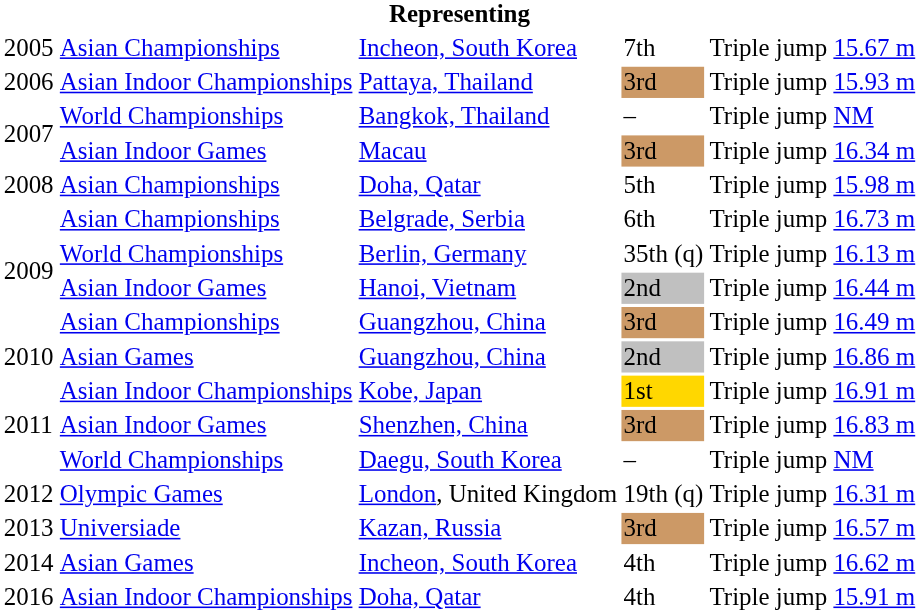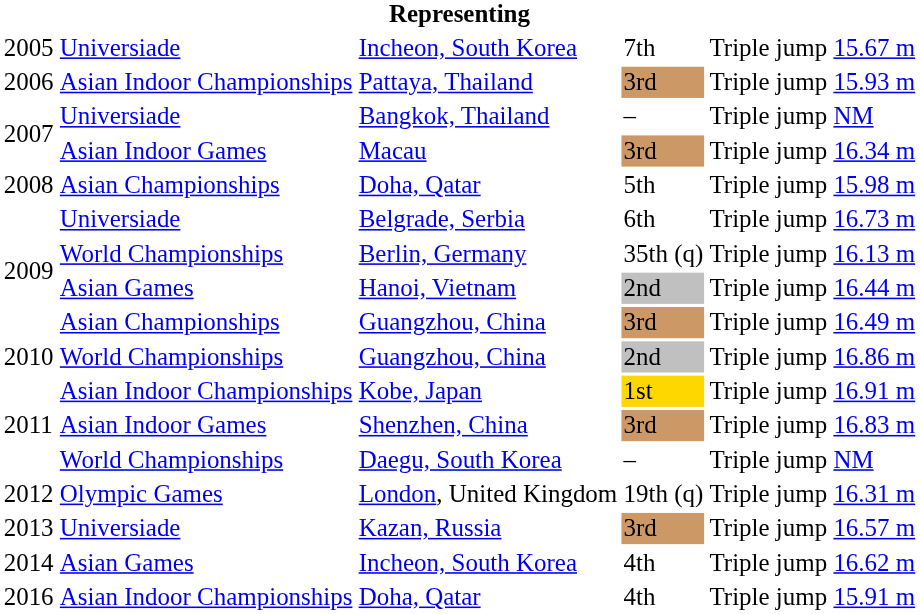 <table>
 <tr>
 <th colspan="6">Representing </th>
 </tr>
 <tr>
 <td>2005</td>
-<td><a href='#'>Asian Championships</a></td>
+<td><a href='#'>Universiade</a></td>
 <td><a href='#'>Incheon, South Korea</a></td>
 <td>7th</td>
 <td>Triple jump</td>
 <td><a href='#'>15.67 m</a></td>
 </tr>
 <tr>
 <td>2006</td>
 <td><a href='#'>Asian Indoor Championships</a></td>
 <td><a href='#'>Pattaya, Thailand</a></td>
 <td bgcolor=cc9966>3rd</td>
 <td>Triple jump</td>
 <td><a href='#'>15.93 m</a></td>
 </tr>
 <tr>
 <td rowspan=2>2007</td>
-<td><a href='#'>World Championships</a></td>
+<td><a href='#'>Universiade</a></td>
 <td><a href='#'>Bangkok, Thailand</a></td>
 <td>–</td>
 <td>Triple jump</td>
 <td><a href='#'>NM</a></td>
 </tr>
 <tr>
 <td><a href='#'>Asian Indoor Games</a></td>
 <td><a href='#'>Macau</a></td>
 <td bgcolor=cc9966>3rd</td>
 <td>Triple jump</td>
 <td><a href='#'>16.34 m</a></td>
 </tr>
 <tr>
 <td>2008</td>
 <td><a href='#'>Asian Championships</a></td>
 <td><a href='#'>Doha, Qatar</a></td>
 <td>5th</td>
 <td>Triple jump</td>
 <td><a href='#'>15.98 m</a></td>
 </tr>
 <tr>
 <td rowspan=4>2009</td>
-<td><a href='#'>Asian Championships</a></td>
+<td><a href='#'>Universiade</a></td>
 <td><a href='#'>Belgrade, Serbia</a></td>
 <td>6th</td>
 <td>Triple jump</td>
 <td><a href='#'>16.73 m</a></td>
 </tr>
 <tr>
 <td><a href='#'>World Championships</a></td>
 <td><a href='#'>Berlin, Germany</a></td>
 <td>35th (q)</td>
 <td>Triple jump</td>
 <td><a href='#'>16.13 m</a></td>
 </tr>
 <tr>
-<td><a href='#'>Asian Indoor Games</a></td>
+<td><a href='#'>Asian Games</a></td>
 <td><a href='#'>Hanoi, Vietnam</a></td>
 <td bgcolor=silver>2nd</td>
 <td>Triple jump</td>
 <td><a href='#'>16.44 m</a></td>
 </tr>
 <tr>
 <td><a href='#'>Asian Championships</a></td>
 <td><a href='#'>Guangzhou, China</a></td>
 <td bgcolor=cc9966>3rd</td>
 <td>Triple jump</td>
 <td><a href='#'>16.49 m</a></td>
 </tr>
 <tr>
 <td>2010</td>
-<td><a href='#'>Asian Games</a></td>
+<td><a href='#'>World Championships</a></td>
 <td><a href='#'>Guangzhou, China</a></td>
 <td bgcolor=silver>2nd</td>
 <td>Triple jump</td>
 <td><a href='#'>16.86 m</a></td>
 </tr>
 <tr>
 <td rowspan=3>2011</td>
 <td><a href='#'>Asian Indoor Championships</a></td>
 <td><a href='#'>Kobe, Japan</a></td>
 <td bgcolor=gold>1st</td>
 <td>Triple jump</td>
 <td><a href='#'>16.91 m</a></td>
 </tr>
 <tr>
 <td><a href='#'>Asian Indoor Games</a></td>
 <td><a href='#'>Shenzhen, China</a></td>
 <td bgcolor=cc9966>3rd</td>
 <td>Triple jump</td>
 <td><a href='#'>16.83 m</a></td>
 </tr>
 <tr>
 <td><a href='#'>World Championships</a></td>
 <td><a href='#'>Daegu, South Korea</a></td>
 <td>–</td>
 <td>Triple jump</td>
 <td><a href='#'>NM</a></td>
 </tr>
 <tr>
 <td>2012</td>
 <td><a href='#'>Olympic Games</a></td>
 <td><a href='#'>London</a>, United Kingdom</td>
 <td>19th (q)</td>
 <td>Triple jump</td>
 <td><a href='#'>16.31 m</a></td>
 </tr>
 <tr>
 <td>2013</td>
 <td><a href='#'>Universiade</a></td>
 <td><a href='#'>Kazan, Russia</a></td>
 <td bgcolor=cc9966>3rd</td>
 <td>Triple jump</td>
 <td><a href='#'>16.57 m</a></td>
 </tr>
 <tr>
 <td>2014</td>
 <td><a href='#'>Asian Games</a></td>
 <td><a href='#'>Incheon, South Korea</a></td>
 <td>4th</td>
 <td>Triple jump</td>
 <td><a href='#'>16.62 m</a></td>
 </tr>
 <tr>
 <td>2016</td>
 <td><a href='#'>Asian Indoor Championships</a></td>
 <td><a href='#'>Doha, Qatar</a></td>
 <td>4th</td>
 <td>Triple jump</td>
 <td><a href='#'>15.91 m</a></td>
 </tr>
 </table>
